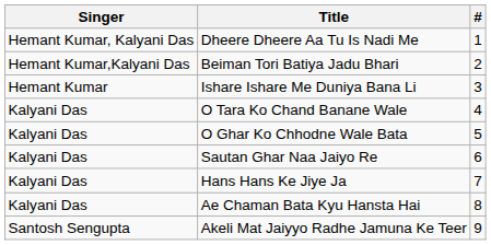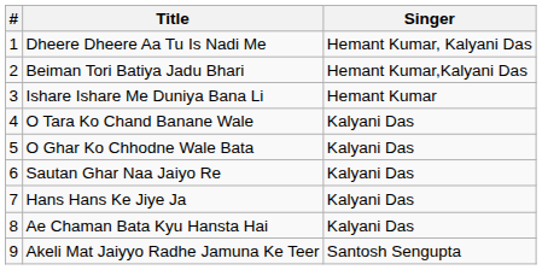 <table class="wikitable" style="font-size:95%;">
 <tr>
+<th>#</th>
+<th>Title</th>
 <th>Singer</th>
-<th>Title</th>
-<th>#</th>
 </tr>
 <tr>
+<td>1</td>
+<td>Dheere Dheere Aa Tu Is Nadi Me</td>
 <td>Hemant Kumar, Kalyani Das</td>
-<td>Dheere Dheere Aa Tu Is Nadi Me</td>
-<td>1</td>
 </tr>
 <tr>
+<td>2</td>
+<td>Beiman Tori Batiya Jadu Bhari</td>
 <td>Hemant Kumar,Kalyani Das</td>
-<td>Beiman Tori Batiya Jadu Bhari</td>
-<td>2</td>
 </tr>
 <tr>
+<td>3</td>
+<td>Ishare Ishare Me Duniya Bana Li</td>
 <td>Hemant Kumar</td>
-<td>Ishare Ishare Me Duniya Bana Li</td>
-<td>3</td>
 </tr>
 <tr>
+<td>4</td>
+<td>O Tara Ko Chand Banane Wale</td>
 <td>Kalyani Das</td>
-<td>O Tara Ko Chand Banane Wale</td>
-<td>4</td>
 </tr>
 <tr>
+<td>5</td>
+<td>O Ghar Ko Chhodne Wale Bata</td>
 <td>Kalyani Das</td>
-<td>O Ghar Ko Chhodne Wale Bata</td>
-<td>5</td>
 </tr>
 <tr>
+<td>6</td>
+<td>Sautan Ghar Naa Jaiyo Re</td>
 <td>Kalyani Das</td>
-<td>Sautan Ghar Naa Jaiyo Re</td>
-<td>6</td>
 </tr>
 <tr>
+<td>7</td>
+<td>Hans Hans Ke Jiye Ja</td>
 <td>Kalyani Das</td>
-<td>Hans Hans Ke Jiye Ja</td>
-<td>7</td>
 </tr>
 <tr>
+<td>8</td>
+<td>Ae Chaman Bata Kyu Hansta Hai</td>
 <td>Kalyani Das</td>
-<td>Ae Chaman Bata Kyu Hansta Hai</td>
-<td>8</td>
 </tr>
 <tr>
+<td>9</td>
+<td>Akeli Mat Jaiyyo Radhe Jamuna Ke Teer</td>
 <td>Santosh Sengupta</td>
-<td>Akeli Mat Jaiyyo Radhe Jamuna Ke Teer</td>
-<td>9</td>
 </tr>
 </table>
